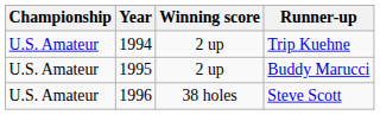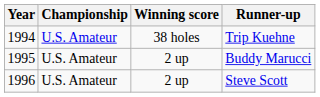 <table class="wikitable">
 <tr>
+<th>Year</th>
 <th>Championship</th>
-<th>Year</th>
 <th>Winning score</th>
 <th>Runner-up</th>
 </tr>
 <tr>
+<td>1994</td>
 <td><a href='#'>U.S. Amateur</a></td>
-<td>1994</td>
-<td align=center>2 up</td>
+<td align=center>38 holes</td>
 <td> <a href='#'>Trip Kuehne</a></td>
 </tr>
 <tr>
+<td>1995</td>
 <td>U.S. Amateur</td>
-<td>1995</td>
 <td align=center>2 up</td>
 <td> <a href='#'>Buddy Marucci</a></td>
 </tr>
 <tr>
+<td>1996</td>
 <td>U.S. Amateur</td>
-<td>1996</td>
-<td align=center>38 holes</td>
+<td align=center>2 up</td>
 <td> <a href='#'>Steve Scott</a></td>
 </tr>
 </table>
